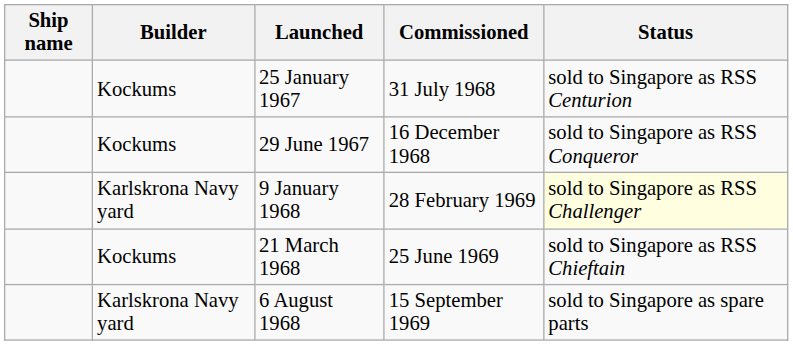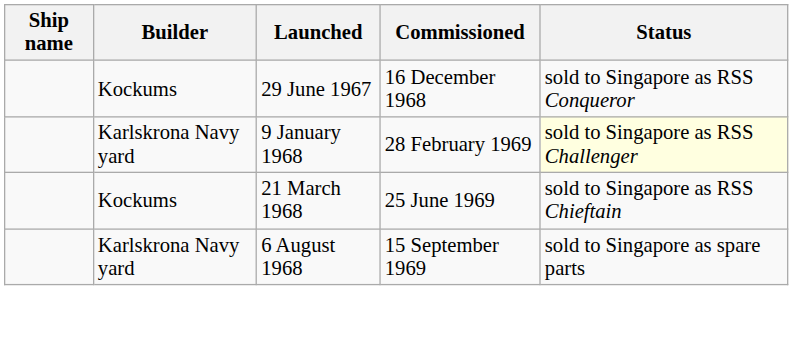 <table class="wikitable">
 <tr>
 <th>Ship name</th>
 <th>Builder</th>
 <th>Launched</th>
 <th>Commissioned</th>
 <th>Status</th>
-</tr>
-<tr>
-<td></td>
-<td>Kockums</td>
-<td>25 January 1967</td>
-<td>31 July 1968</td>
-<td>sold to Singapore as RSS <em>Centurion</em></td>
 </tr>
 <tr>
 <td></td>
 <td>Kockums</td>
 <td>29 June 1967</td>
 <td>16 December 1968</td>
 <td>sold to Singapore as RSS <em>Conqueror</em></td>
 </tr>
 <tr>
 <td></td>
 <td>Karlskrona Navy yard</td>
 <td>9 January 1968</td>
 <td>28 February 1969</td>
 <td style="background: lightyellow;">sold to Singapore as RSS <em>Challenger</em></td>
 </tr>
 <tr>
 <td></td>
 <td>Kockums</td>
 <td>21 March 1968</td>
 <td>25 June 1969</td>
 <td>sold to Singapore as RSS <em>Chieftain</em></td>
 </tr>
 <tr>
 <td></td>
 <td>Karlskrona Navy yard</td>
 <td>6 August 1968</td>
 <td>15 September 1969</td>
 <td>sold to Singapore as spare parts</td>
 </tr>
 </table>
